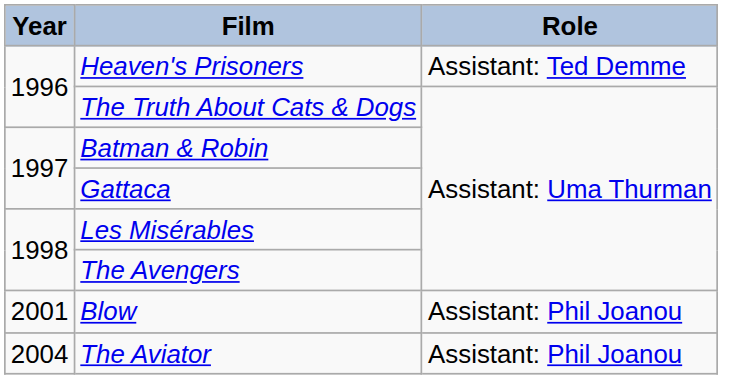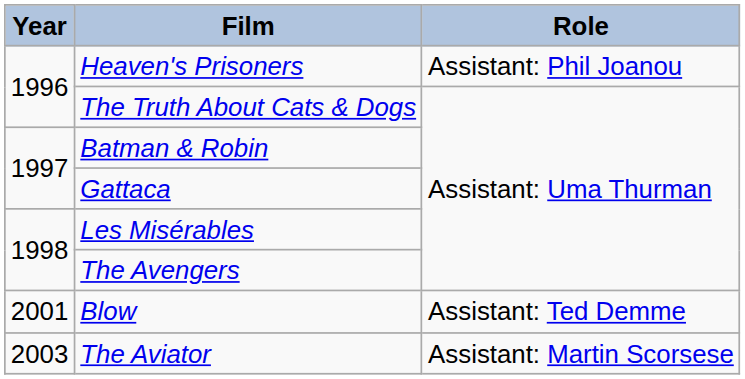 <table class="wikitable" style="font-size:95%;">
 <tr>
 <th style="background:#B0C4DE;">Year</th>
 <th style="background:#B0C4DE;">Film</th>
 <th style="background:#B0C4DE;">Role</th>
 </tr>
 <tr>
 <td rowspan=2>1996</td>
 <td><em><a href='#'>Heaven's Prisoners</a></em></td>
-<td>Assistant: <a href='#'>Ted Demme</a></td>
+<td>Assistant: <a href='#'>Phil Joanou</a></td>
 </tr>
 <tr>
 <td><em><a href='#'>The Truth About Cats & Dogs</a></em></td>
 <td rowspan=5>Assistant: <a href='#'>Uma Thurman</a></td>
 </tr>
 <tr>
 <td rowspan=2>1997</td>
 <td><em><a href='#'>Batman & Robin</a></em></td>
 </tr>
 <tr>
 <td><em><a href='#'>Gattaca</a></em></td>
 </tr>
 <tr>
 <td rowspan=2>1998</td>
 <td><em><a href='#'>Les Misérables</a></em></td>
 </tr>
 <tr>
 <td><em><a href='#'>The Avengers</a></em></td>
 </tr>
 <tr>
 <td>2001</td>
 <td><em><a href='#'>Blow</a></em></td>
-<td>Assistant: <a href='#'>Phil Joanou</a></td>
+<td>Assistant: <a href='#'>Ted Demme</a></td>
 </tr>
 <tr>
-<td>2004</td>
+<td>2003</td>
 <td><em><a href='#'>The Aviator</a></em></td>
-<td>Assistant: <a href='#'>Phil Joanou</a></td>
+<td>Assistant: <a href='#'>Martin Scorsese</a></td>
 </tr>
 </table>
